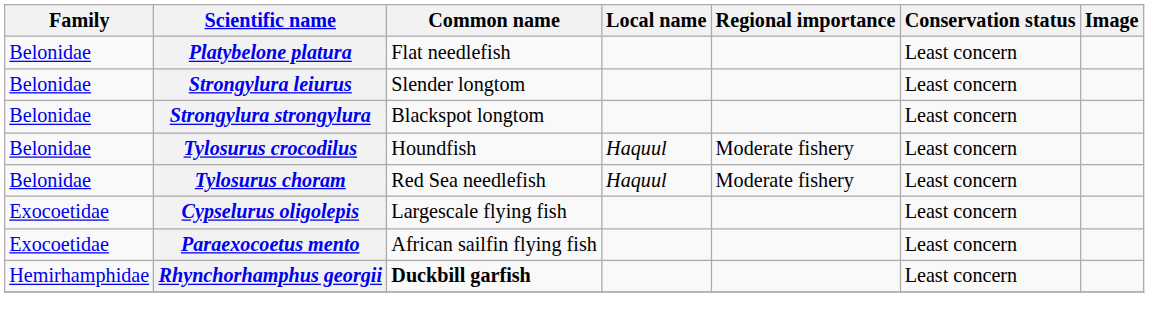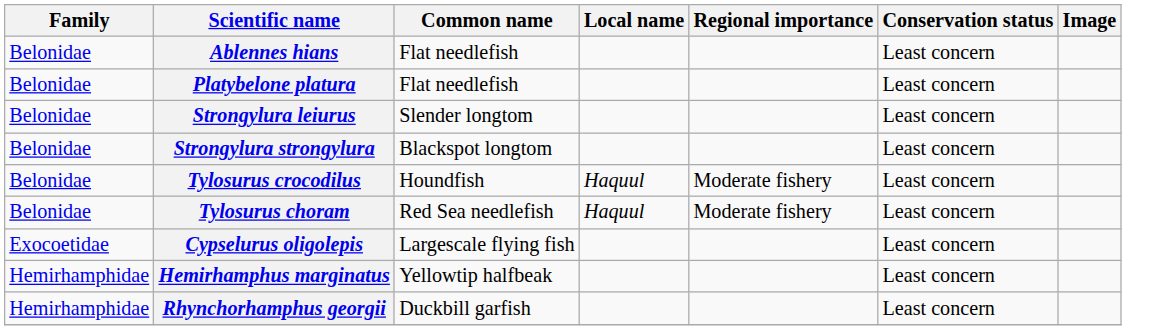 <table class="wikitable sortable">
 <tr>
 <th>Family</th>
 <th><a href='#'>Scientific name</a></th>
 <th><strong>Common name</strong></th>
 <th><strong>Local name</strong></th>
 <th>Regional importance</th>
 <th>Conservation status</th>
 <th>Image</th>
+</tr>
+<tr>
+<td><a href='#'>Belonidae</a></td>
+<th><em><a href='#'>Ablennes hians</a></em></th>
+<td>Flat needlefish</td>
+<td></td>
+<td></td>
+<td>Least concern</td>
+<td></td>
 </tr>
 <tr>
 <td><a href='#'>Belonidae</a></td>
 <th><em><a href='#'>Platybelone platura</a></em></th>
 <td>Flat needlefish</td>
 <td></td>
 <td></td>
 <td>Least concern</td>
 <td></td>
 </tr>
 <tr>
 <td><a href='#'>Belonidae</a></td>
 <th><em><a href='#'>Strongylura leiurus</a></em></th>
 <td>Slender longtom</td>
 <td></td>
 <td></td>
 <td>Least concern</td>
 <td></td>
 </tr>
 <tr>
 <td><a href='#'>Belonidae</a></td>
 <th><em><a href='#'>Strongylura strongylura</a></em></th>
 <td>Blackspot longtom</td>
 <td></td>
 <td></td>
 <td>Least concern</td>
 <td></td>
 </tr>
 <tr>
 <td><a href='#'>Belonidae</a></td>
 <th><em><a href='#'>Tylosurus crocodilus</a></em></th>
 <td>Houndfish</td>
 <td><em>Haquul</em></td>
 <td>Moderate fishery</td>
 <td>Least concern</td>
 <td></td>
 </tr>
 <tr>
 <td><a href='#'>Belonidae</a></td>
 <th><em><a href='#'>Tylosurus choram</a></em></th>
 <td>Red Sea needlefish</td>
 <td><em>Haquul</em></td>
 <td>Moderate fishery</td>
 <td>Least concern</td>
 <td></td>
 </tr>
 <tr>
 <td><a href='#'>Exocoetidae</a></td>
 <th><em><a href='#'>Cypselurus oligolepis</a></em></th>
 <td>Largescale flying fish</td>
 <td></td>
 <td></td>
 <td>Least concern</td>
 <td></td>
 </tr>
 <tr>
-<td><a href='#'>Exocoetidae</a></td>
-<th><em><a href='#'>Paraexocoetus mento</a></em></th>
-<td>African sailfin flying fish</td>
+<td><a href='#'>Hemirhamphidae</a></td>
+<th><em><a href='#'>Hemirhamphus marginatus</a></em></th>
+<td>Yellowtip halfbeak</td>
 <td></td>
 <td></td>
 <td>Least concern</td>
 <td></td>
 </tr>
 <tr>
 <td><a href='#'>Hemirhamphidae</a></td>
 <th><em><a href='#'>Rhynchorhamphus georgii</a></em></th>
-<td><strong>Duckbill garfish</strong></td>
+<td>Duckbill garfish</td>
 <td></td>
 <td></td>
 <td>Least concern</td>
 <td></td>
 </tr>
 <tr>
 </tr>
 </table>
